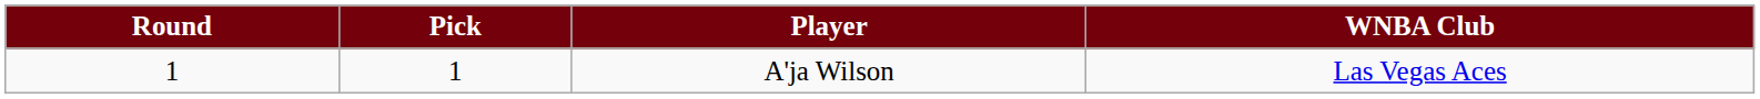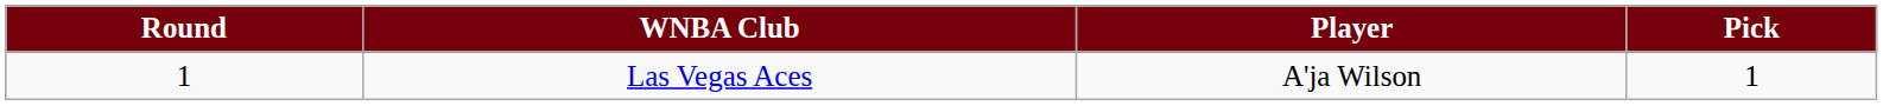 <table class="wikitable" width="80%">
 <tr align="center"  style="background:#73000a;color:#FFFFFF;">
 <td><strong>Round</strong></td>
+<td><strong>WNBA Club</strong></td>
+<td><strong>Player</strong></td>
 <td><strong>Pick</strong></td>
-<td><strong>Player</strong></td>
-<td><strong>WNBA Club</strong></td>
 </tr>
 <tr align="center" bgcolor="">
 <td>1</td>
+<td><a href='#'>Las Vegas Aces</a></td>
+<td>A'ja Wilson</td>
 <td>1</td>
-<td>A'ja Wilson</td>
-<td><a href='#'>Las Vegas Aces</a></td>
 </tr>
 </table>
